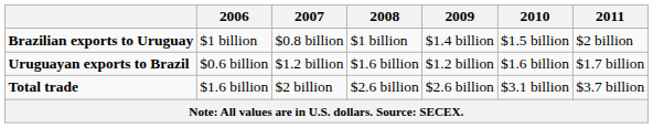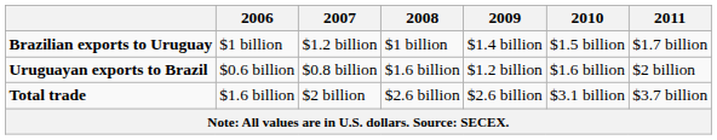 <table class="wikitable">
 <tr>
 <th></th>
 <th>2006</th>
 <th>2007</th>
 <th>2008</th>
 <th>2009</th>
 <th>2010</th>
 <th>2011</th>
 </tr>
 <tr>
 <td> <strong>Brazilian exports to Uruguay</strong></td>
 <td>$1 billion</td>
-<td>$0.8 billion</td>
+<td>$1.2 billion</td>
 <td>$1 billion</td>
 <td>$1.4 billion</td>
 <td>$1.5 billion</td>
-<td>$2 billion</td>
+<td>$1.7 billion</td>
 </tr>
 <tr>
 <td> <strong>Uruguayan exports to Brazil</strong></td>
 <td>$0.6 billion</td>
-<td>$1.2 billion</td>
+<td>$0.8 billion</td>
 <td>$1.6 billion</td>
 <td>$1.2 billion</td>
 <td>$1.6 billion</td>
-<td>$1.7 billion</td>
+<td>$2 billion</td>
 </tr>
 <tr>
 <td><strong>Total trade</strong></td>
 <td>$1.6 billion</td>
 <td>$2 billion</td>
 <td>$2.6 billion</td>
 <td>$2.6 billion</td>
 <td>$3.1 billion</td>
 <td>$3.7 billion</td>
 </tr>
 <tr>
 <th colspan="8"><small>Note: All values are in U.S. dollars. Source: SECEX.</small></th>
 </tr>
 </table>
